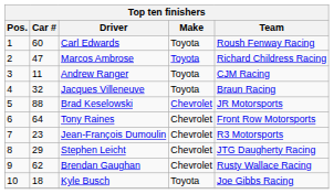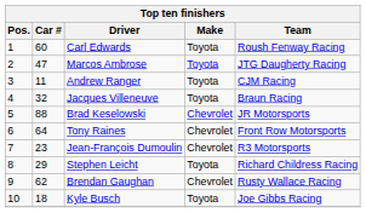 <table class="wikitable" style="font-size: 90%;">
 <tr>
 <th colspan=9>Top ten finishers</th>
 </tr>
 <tr>
 <th>Pos.</th>
 <th>Car #</th>
 <th>Driver</th>
 <th>Make</th>
 <th>Team</th>
 </tr>
 <tr>
 <td>1</td>
 <td>60</td>
 <td><a href='#'>Carl Edwards</a></td>
 <td>Toyota</td>
 <td><a href='#'>Roush Fenway Racing</a></td>
 </tr>
 <tr>
 <td>2</td>
 <td>47</td>
 <td><a href='#'>Marcos Ambrose</a></td>
 <td><a href='#'>Toyota</a></td>
-<td><a href='#'>Richard Childress Racing</a></td>
+<td><a href='#'>JTG Daugherty Racing</a></td>
 </tr>
 <tr>
 <td>3</td>
 <td>11</td>
 <td><a href='#'>Andrew Ranger</a></td>
 <td>Toyota</td>
 <td><a href='#'>CJM Racing</a></td>
 </tr>
 <tr>
 <td>4</td>
 <td>32</td>
 <td><a href='#'>Jacques Villeneuve</a></td>
 <td>Toyota</td>
 <td><a href='#'>Braun Racing</a></td>
 </tr>
 <tr>
 <td>5</td>
 <td>88</td>
 <td><a href='#'>Brad Keselowski</a></td>
 <td><a href='#'>Chevrolet</a></td>
 <td><a href='#'>JR Motorsports</a></td>
 </tr>
 <tr>
 <td>6</td>
 <td>64</td>
 <td><a href='#'>Tony Raines</a></td>
 <td>Chevrolet</td>
 <td><a href='#'>Front Row Motorsports</a></td>
 </tr>
 <tr>
 <td>7</td>
 <td>23</td>
 <td><a href='#'>Jean-François Dumoulin</a></td>
 <td>Chevrolet</td>
 <td><a href='#'>R3 Motorsports</a></td>
 </tr>
 <tr>
 <td>8</td>
 <td>29</td>
 <td><a href='#'>Stephen Leicht</a></td>
-<td>Chevrolet</td>
-<td><a href='#'>JTG Daugherty Racing</a></td>
+<td>Toyota</td>
+<td><a href='#'>Richard Childress Racing</a></td>
 </tr>
 <tr>
 <td>9</td>
 <td>62</td>
 <td><a href='#'>Brendan Gaughan</a></td>
 <td>Chevrolet</td>
 <td><a href='#'>Rusty Wallace Racing</a></td>
 </tr>
 <tr>
 <td>10</td>
 <td>18</td>
 <td><a href='#'>Kyle Busch</a></td>
 <td>Toyota</td>
 <td><a href='#'>Joe Gibbs Racing</a></td>
 </tr>
 <tr>
 </tr>
 </table>
